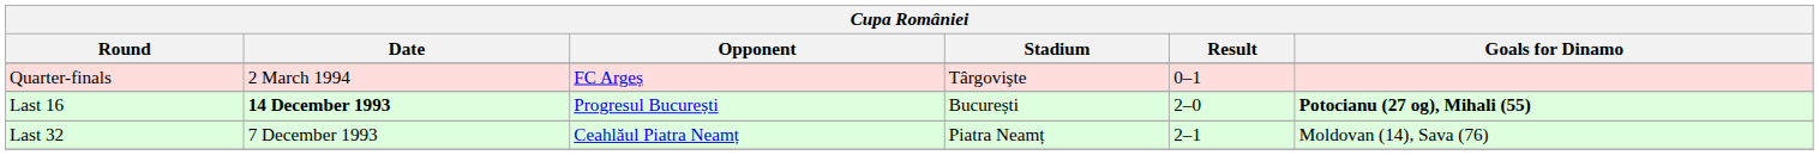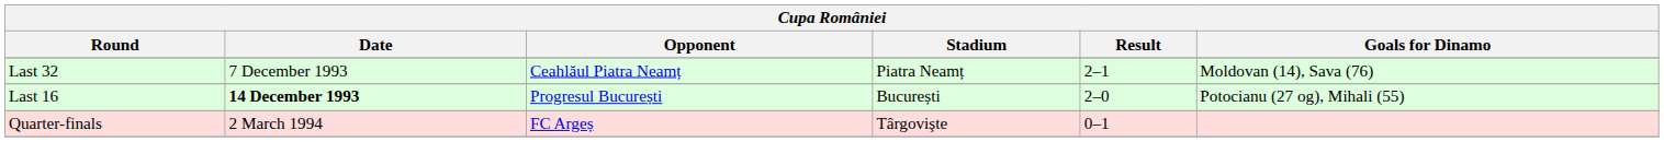 <table class="wikitable" style="width:80%;">
 <tr>
 <th colspan="6" style="text-align:center;"><em>Cupa României</em></th>
 </tr>
 <tr>
 <th>Round</th>
 <th>Date</th>
 <th>Opponent</th>
 <th>Stadium</th>
 <th>Result</th>
 <th>Goals for Dinamo</th>
 </tr>
 <tr>
 </tr>
+<tr bgcolor="#ddffdd">
+<td>Last 32</td>
+<td>7 December 1993</td>
+<td><a href='#'>Ceahlăul Piatra Neamț</a></td>
+<td>Piatra Neamț</td>
+<td>2–1</td>
+<td>Moldovan (14), Sava (76)</td>
+</tr>
+<tr>
+</tr>
+<tr bgcolor="#ddffdd">
+<td>Last 16</td>
+<td><strong>14 December 1993</strong></td>
+<td><a href='#'>Progresul București</a></td>
+<td>București</td>
+<td>2–0</td>
+<td>Potocianu (27 og), Mihali (55)</td>
+</tr>
+<tr>
+</tr>
 <tr bgcolor="#ffdddd">
 <td>Quarter-finals</td>
 <td>2 March 1994</td>
 <td><a href='#'>FC Argeș</a></td>
 <td>Târgovişte</td>
 <td>0–1</td>
 <td></td>
 </tr>
 <tr>
 </tr>
-<tr bgcolor="#ddffdd">
-<td>Last 16</td>
-<td><strong>14 December 1993</strong></td>
-<td><a href='#'>Progresul București</a></td>
-<td>București</td>
-<td>2–0</td>
-<td><strong>Potocianu (27 og), Mihali (55)</strong></td>
-</tr>
-<tr>
-</tr>
-<tr bgcolor="#ddffdd">
-<td>Last 32</td>
-<td>7 December 1993</td>
-<td><a href='#'>Ceahlăul Piatra Neamț</a></td>
-<td>Piatra Neamț</td>
-<td>2–1</td>
-<td>Moldovan (14), Sava (76)</td>
-</tr>
-<tr>
-</tr>
 </table>
